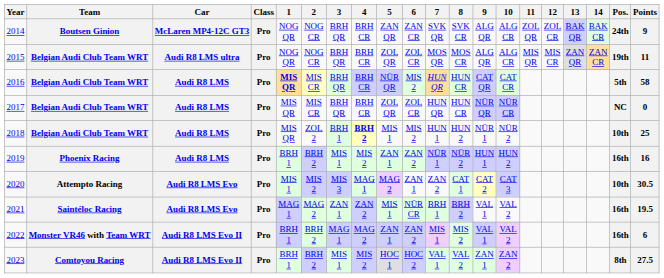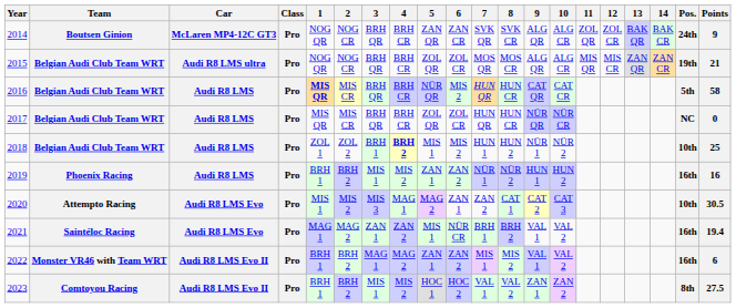 <table class="wikitable" border="1" style="text-align:center; font-size:85%;">
 <tr>
 <th>Year</th>
 <th>Team</th>
 <th>Car</th>
 <th>Class</th>
 <th>1</th>
 <th>2</th>
 <th>3</th>
 <th>4</th>
 <th>5</th>
 <th>6</th>
 <th>7</th>
 <th>8</th>
 <th>9</th>
 <th>10</th>
 <th>11</th>
 <th>12</th>
 <th>13</th>
 <th>14</th>
 <th>Pos.</th>
 <th>Points</th>
 </tr>
 <tr>
 <td><a href='#'>2014</a></td>
 <th nowrap><a href='#'>Boutsen Ginion</a></th>
 <th nowrap><a href='#'>McLaren MP4-12C GT3</a></th>
 <th>Pro</th>
 <td><a href='#'>NOG<br>QR</a></td>
 <td><a href='#'>NOG<br>CR</a></td>
 <td><a href='#'>BRH<br>QR</a></td>
 <td><a href='#'>BRH<br>CR</a></td>
 <td><a href='#'>ZAN<br>QR</a></td>
 <td><a href='#'>ZAN<br>CR</a></td>
 <td><a href='#'>SVK<br>QR</a></td>
 <td><a href='#'>SVK<br>CR</a></td>
 <td><a href='#'>ALG<br>QR</a></td>
 <td><a href='#'>ALG<br>CR</a></td>
 <td><a href='#'>ZOL<br>QR</a></td>
 <td><a href='#'>ZOL<br>CR</a></td>
 <td style="background:#CFCFFF;"><a href='#'>BAK<br>QR</a><br></td>
 <td style="background:#DFFFDF;"><a href='#'>BAK<br>CR</a><br></td>
 <th>24th</th>
 <th>9</th>
 </tr>
 <tr>
 <td><a href='#'>2015</a></td>
 <th nowrap><a href='#'>Belgian Audi Club Team WRT</a></th>
 <th nowrap><a href='#'>Audi R8 LMS ultra</a></th>
 <th>Pro</th>
 <td><a href='#'>NOG<br>QR</a></td>
 <td><a href='#'>NOG<br>CR</a></td>
 <td><a href='#'>BRH<br>QR</a></td>
 <td><a href='#'>BRH<br>CR</a></td>
 <td><a href='#'>ZOL<br>QR</a></td>
 <td><a href='#'>ZOL<br>CR</a></td>
 <td><a href='#'>MOS<br>QR</a></td>
 <td><a href='#'>MOS<br>CR</a></td>
 <td><a href='#'>ALG<br>QR</a></td>
 <td><a href='#'>ALG<br>CR</a></td>
 <td><a href='#'>MIS<br>QR</a></td>
 <td><a href='#'>MIS<br>CR</a></td>
 <td style="background:#DFDFDF;"><a href='#'>ZAN<br>QR</a><br></td>
 <td style="background:#FFDF9F;"><a href='#'>ZAN<br>CR</a><br></td>
 <th>19th</th>
-<th>11</th>
+<th>21</th>
 </tr>
 <tr>
 <td><a href='#'>2016</a></td>
 <th nowrap><a href='#'>Belgian Audi Club Team WRT</a></th>
 <th nowrap><a href='#'>Audi R8 LMS</a></th>
 <th>Pro</th>
 <td style="background:#FFDF9F;"><strong><a href='#'>MIS<br>QR</a></strong><br></td>
 <td style="background:#FFFFBF;"><a href='#'>MIS<br>CR</a><br></td>
 <td style="background:#DFFFDF;"><a href='#'>BRH<br>QR</a><br></td>
 <td style="background:#CFCFFF;"><a href='#'>BRH<br>CR</a><br></td>
 <td style="background:#CFCFFF;"><a href='#'>NÜR<br>QR</a><br></td>
 <td style="background:#DFFFDF;"><a href='#'>MIS<br>2</a><br></td>
 <td style="background:#FFDF9F;"><em><a href='#'>HUN<br>QR</a></em><br></td>
 <td style="background:#DFFFDF;"><a href='#'>HUN<br>CR</a><br></td>
 <td style="background:#CFCFFF;"><a href='#'>CAT<br>QR</a><br></td>
 <td style="background:#DFFFDF;"><a href='#'>CAT<br>CR</a><br></td>
 <td></td>
 <td></td>
 <td></td>
 <td></td>
 <th>5th</th>
 <th>58</th>
 </tr>
 <tr>
 <td><a href='#'>2017</a></td>
 <th nowrap><a href='#'>Belgian Audi Club Team WRT</a></th>
 <th nowrap><a href='#'>Audi R8 LMS</a></th>
 <th>Pro</th>
 <td><a href='#'>MIS<br>QR</a></td>
 <td><a href='#'>MIS<br>CR</a></td>
 <td><a href='#'>BRH<br>QR</a></td>
 <td><a href='#'>BRH<br>CR</a></td>
 <td><a href='#'>ZOL<br>QR</a></td>
 <td><a href='#'>ZOL<br>CR</a></td>
 <td><a href='#'>HUN<br>QR</a></td>
 <td><a href='#'>HUN<br>CR</a></td>
 <td style="background:#CFCFFF;"><a href='#'>NÜR<br>QR</a><br></td>
 <td style="background:#CFCFFF;"><a href='#'>NÜR<br>CR</a><br></td>
 <td></td>
 <td></td>
 <td></td>
 <td></td>
 <th>NC</th>
 <th>0</th>
 </tr>
 <tr>
 <td><a href='#'>2018</a></td>
 <th nowrap><a href='#'>Belgian Audi Club Team WRT</a></th>
 <th nowrap><a href='#'>Audi R8 LMS</a></th>
 <th>Pro</th>
-<td><a href='#'>MIS<br>QR</a></td>
+<td><a href='#'>ZOL<br>1</a></td>
 <td><a href='#'>ZOL<br>2</a></td>
 <td style="background:#DFFFDF;"><a href='#'>BRH<br>1</a><br></td>
 <td style="background:#FFFFBF;"><strong><a href='#'>BRH<br>2</a></strong><br></td>
 <td><a href='#'>MIS<br>1</a></td>
 <td><a href='#'>MIS<br>2</a></td>
 <td><a href='#'>HUN<br>1</a></td>
 <td><a href='#'>HUN<br>2</a></td>
 <td><a href='#'>NÜR<br>1</a></td>
 <td><a href='#'>NÜR<br>2</a></td>
 <td></td>
 <td></td>
 <td></td>
 <td></td>
 <th>10th</th>
 <th>25</th>
 </tr>
 <tr>
 <td><a href='#'>2019</a></td>
 <th nowrap><a href='#'>Phoenix Racing</a></th>
 <th nowrap><a href='#'>Audi R8 LMS</a></th>
 <th>Pro</th>
 <td style="background:#DFFFDF;"><a href='#'>BRH<br>1</a><br></td>
 <td style="background:#CFCFFF;"><a href='#'>BRH<br>2</a><br></td>
 <td style="background:#DFFFDF;"><a href='#'>MIS<br>1</a><br></td>
 <td style="background:#DFFFDF;"><a href='#'>MIS<br>2</a><br></td>
 <td style="background:#DFFFDF;"><a href='#'>ZAN<br>1</a><br></td>
 <td style="background:#DFFFDF;"><a href='#'>ZAN<br>2</a><br></td>
 <td style="background:#CFCFFF;"><a href='#'>NÜR<br>1</a><br></td>
 <td style="background:#CFCFFF;"><a href='#'>NÜR<br>2</a><br></td>
 <td style="background:#CFCFFF;"><a href='#'>HUN<br>1</a><br></td>
 <td style="background:#CFCFFF;"><a href='#'>HUN<br>2</a><br></td>
 <td></td>
 <td></td>
 <td></td>
 <td></td>
 <th>16th</th>
 <th>16</th>
 </tr>
 <tr>
 <td><a href='#'>2020</a></td>
 <th nowrap>Attempto Racing</th>
 <th nowrap><a href='#'>Audi R8 LMS Evo</a></th>
 <th>Pro</th>
 <td style="background:#DFFFDF;"><a href='#'>MIS<br>1</a><br></td>
 <td style="background:#CFCFFF;"><a href='#'>MIS<br>2</a><br></td>
 <td style="background:#CFCFFF;"><a href='#'>MIS<br>3</a><br></td>
 <td style="background:#DFFFDF;"><a href='#'>MAG<br>1</a><br></td>
 <td style="background:#EFCFFF;"><a href='#'>MAG<br>2</a><br></td>
 <td><a href='#'>ZAN<br>1</a></td>
 <td><a href='#'>ZAN<br>2</a></td>
 <td style="background:#DFFFDF;"><a href='#'>CAT<br>1</a><br></td>
 <td style="background:#FFFFBF;"><a href='#'>CAT<br>2</a><br></td>
 <td style="background:#CFCFFF;"><a href='#'>CAT<br>3</a><br></td>
 <td></td>
 <td></td>
 <td></td>
 <td></td>
 <th>10th</th>
 <th>30.5</th>
 </tr>
 <tr>
 <td><a href='#'>2021</a></td>
 <th nowrap><a href='#'>Saintéloc Racing</a></th>
 <th nowrap><a href='#'>Audi R8 LMS Evo</a></th>
 <th>Pro</th>
 <td style="background:#CFCFFF;"><a href='#'>MAG<br>1</a><br></td>
 <td style="background:#DFFFDF;"><a href='#'>MAG<br>2</a><br></td>
 <td style="background:#DFFFDF;"><a href='#'>ZAN<br>1</a><br></td>
 <td style="background:#CFCFFF;"><a href='#'>ZAN<br>2</a><br></td>
 <td style="background:#DFFFDF;"><a href='#'>MIS<br>1</a><br></td>
 <td style="background:#DFFFDF;"><a href='#'>NÜR<br>CR</a><br></td>
 <td style="background:#DFFFDF;"><a href='#'>BRH<br>1</a><br></td>
 <td style="background:#CFCFFF;"><a href='#'>BRH<br>2</a><br></td>
 <td><a href='#'>VAL<br>1</a></td>
 <td><a href='#'>VAL<br>2</a></td>
 <td></td>
 <td></td>
 <td></td>
 <td></td>
 <th>16th</th>
-<th>19.5</th>
+<th>19.4</th>
 </tr>
 <tr>
 <td><a href='#'>2022</a></td>
 <th nowrap><a href='#'>Monster VR46</a> with <a href='#'>Team WRT</a></th>
 <th nowrap><a href='#'>Audi R8 LMS Evo II</a></th>
 <th>Pro</th>
 <td style="background:#CFCFFF;"><a href='#'>BRH<br>1</a><br></td>
 <td style="background:#DFFFDF;"><a href='#'>BRH<br>2</a><br></td>
 <td style="background:#CFCFFF;"><a href='#'>MAG<br>1</a><br></td>
 <td style="background:#CFCFFF;"><a href='#'>MAG<br>2</a><br></td>
 <td style="background:#CFCFFF;"><a href='#'>ZAN<br>1</a><br></td>
 <td style="background:#CFCFFF;"><a href='#'>ZAN<br>2</a><br></td>
 <td style="background:#EFCFFF;"><a href='#'>MIS<br>1</a><br></td>
 <td style="background:#DFFFDF;"><a href='#'>MIS<br>2</a><br></td>
 <td style="background:#CFCFFF;"><a href='#'>VAL<br>1</a><br></td>
 <td style="background:#EFCFFF;"><a href='#'>VAL <br>2</a><br></td>
 <td></td>
 <td></td>
 <td></td>
 <td></td>
 <th>16th</th>
 <th>6</th>
 </tr>
 <tr>
 <td><a href='#'>2023</a></td>
 <th nowrap><a href='#'>Comtoyou Racing</a></th>
 <th nowrap><a href='#'>Audi R8 LMS Evo II</a></th>
 <th>Pro</th>
 <td style="background:#DFFFDF;"><a href='#'>BRH<br>1</a><br></td>
 <td style="background:#CFCFFF;"><a href='#'>BRH<br>2</a><br></td>
 <td style="background:#DFFFDF;"><a href='#'>MIS<br>1</a><br></td>
 <td style="background:#CFCFFF;"><a href='#'>MIS<br>2</a><br></td>
 <td style="background:#DFDFDF;"><a href='#'>HOC<br>1</a><br></td>
 <td style="background:#CFCFFF;"><a href='#'>HOC<br>2</a><br></td>
 <td style="background:#DFFFDF;"><a href='#'>VAL<br>1</a><br></td>
 <td style="background:#DFFFDF;"><a href='#'>VAL<br>2</a><br></td>
 <td style="background:#DFFFDF;"><a href='#'>ZAN<br>1</a><br></td>
 <td style="background:#EFCFFF;"><a href='#'>ZAN<br>2</a><br></td>
 <td></td>
 <td></td>
 <td></td>
 <td></td>
 <th>8th</th>
 <th>27.5</th>
 </tr>
 </table>
